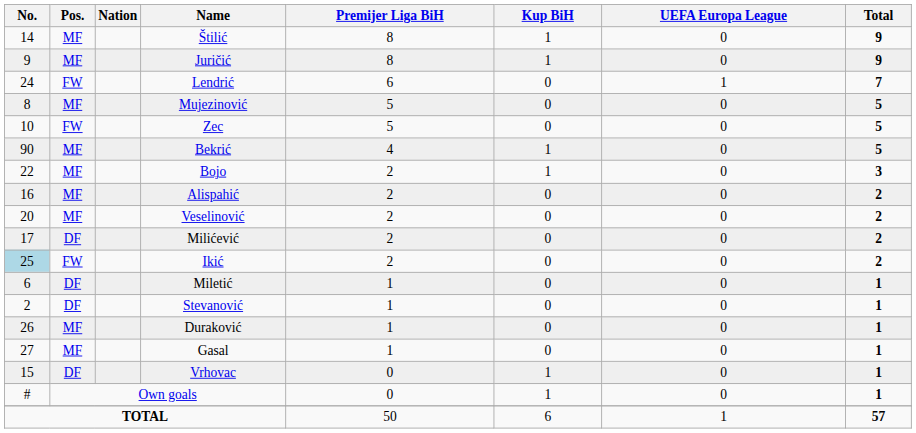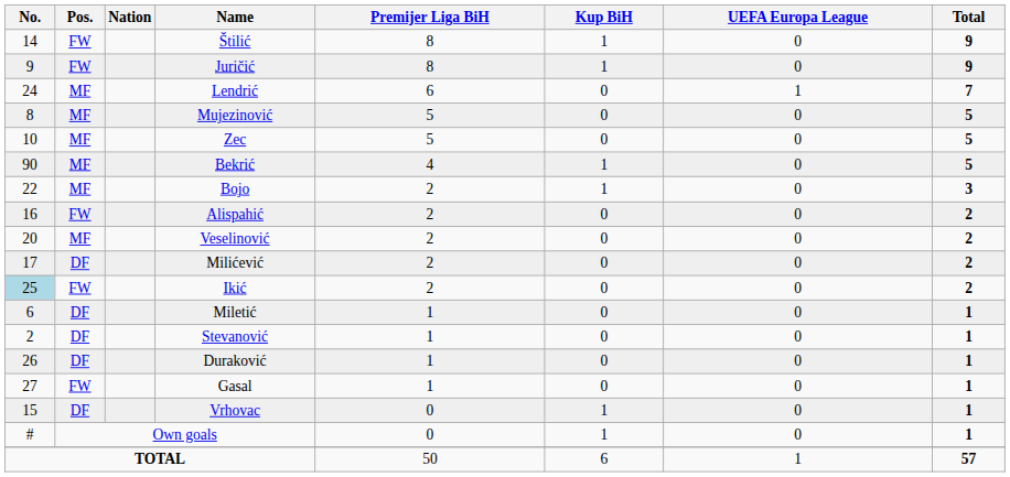 <table class="wikitable sortable" style="font-size: 95%; text-align: center;">
 <tr>
 <th width="5%">No.</th>
 <th width="5%">Pos.</th>
 <th width="5%">Nation</th>
 <th width="16%">Name</th>
 <th><a href='#'>Premijer Liga BiH</a></th>
 <th><a href='#'>Kup BiH</a></th>
 <th><a href='#'>UEFA Europa League</a></th>
 <th>Total</th>
 </tr>
 <tr>
 <td>14</td>
-<td><a href='#'>MF</a></td>
+<td><a href='#'>FW</a></td>
 <td></td>
 <td><a href='#'>Štilić</a></td>
 <td>8 </td>
 <td>1 </td>
 <td>0 </td>
 <td><strong>9</strong> </td>
 </tr>
 <tr bgcolor="#EFEFEF">
 <td>9</td>
-<td><a href='#'>MF</a></td>
+<td><a href='#'>FW</a></td>
 <td></td>
 <td><a href='#'>Juričić</a></td>
 <td>8 </td>
 <td>1 </td>
 <td>0 </td>
 <td><strong>9</strong> </td>
 </tr>
 <tr>
 <td>24</td>
-<td><a href='#'>FW</a></td>
+<td><a href='#'>MF</a></td>
 <td></td>
 <td><a href='#'>Lendrić</a></td>
 <td>6 </td>
 <td>0 </td>
 <td>1 </td>
 <td><strong>7</strong> </td>
 </tr>
 <tr bgcolor="#EFEFEF">
 <td>8</td>
 <td><a href='#'>MF</a></td>
 <td></td>
 <td><a href='#'>Mujezinović</a></td>
 <td>5 </td>
 <td>0 </td>
 <td>0 </td>
 <td><strong>5</strong> </td>
 </tr>
 <tr>
 <td>10</td>
-<td><a href='#'>FW</a></td>
+<td><a href='#'>MF</a></td>
 <td></td>
 <td><a href='#'>Zec</a></td>
 <td>5 </td>
 <td>0 </td>
 <td>0 </td>
 <td><strong>5</strong> </td>
 </tr>
 <tr bgcolor="#EFEFEF">
 <td>90</td>
 <td><a href='#'>MF</a></td>
 <td></td>
 <td><a href='#'>Bekrić</a></td>
 <td>4 </td>
 <td>1 </td>
 <td>0 </td>
 <td><strong>5</strong> </td>
 </tr>
 <tr>
 <td>22</td>
 <td><a href='#'>MF</a></td>
 <td></td>
 <td><a href='#'>Bojo</a></td>
 <td>2 </td>
 <td>1 </td>
 <td>0 </td>
 <td><strong>3</strong> </td>
 </tr>
 <tr bgcolor="#EFEFEF">
 <td>16</td>
-<td><a href='#'>MF</a></td>
+<td><a href='#'>FW</a></td>
 <td></td>
 <td><a href='#'>Alispahić</a></td>
 <td>2 </td>
 <td>0 </td>
 <td>0 </td>
 <td><strong>2</strong> </td>
 </tr>
 <tr>
 <td>20</td>
 <td><a href='#'>MF</a></td>
 <td></td>
 <td><a href='#'>Veselinović</a></td>
 <td>2 </td>
 <td>0 </td>
 <td>0 </td>
 <td><strong>2</strong> </td>
 </tr>
 <tr bgcolor="#EFEFEF">
 <td>17</td>
 <td><a href='#'>DF</a></td>
 <td></td>
 <td>Milićević</td>
 <td>2 </td>
 <td>0 </td>
 <td>0 </td>
 <td><strong>2</strong> </td>
 </tr>
 <tr>
 <td style="background: lightblue;">25</td>
 <td><a href='#'>FW</a></td>
 <td></td>
 <td><a href='#'>Ikić</a></td>
 <td>2 </td>
 <td>0 </td>
 <td>0 </td>
 <td><strong>2</strong> </td>
 </tr>
 <tr bgcolor="#EFEFEF">
 <td>6</td>
 <td><a href='#'>DF</a></td>
 <td></td>
 <td>Miletić</td>
 <td>1 </td>
 <td>0 </td>
 <td>0 </td>
 <td><strong>1</strong> </td>
 </tr>
 <tr>
 <td>2</td>
 <td><a href='#'>DF</a></td>
 <td></td>
 <td><a href='#'>Stevanović</a></td>
 <td>1 </td>
 <td>0 </td>
 <td>0 </td>
 <td><strong>1</strong> </td>
 </tr>
 <tr bgcolor="#EFEFEF">
 <td>26</td>
-<td><a href='#'>MF</a></td>
+<td><a href='#'>DF</a></td>
 <td></td>
 <td>Duraković</td>
 <td>1 </td>
 <td>0 </td>
 <td>0 </td>
 <td><strong>1</strong> </td>
 </tr>
 <tr>
 <td>27</td>
-<td><a href='#'>MF</a></td>
+<td><a href='#'>FW</a></td>
 <td></td>
 <td>Gasal</td>
 <td>1 </td>
 <td>0 </td>
 <td>0 </td>
 <td><strong>1</strong> </td>
 </tr>
 <tr bgcolor="#EFEFEF">
 <td>15</td>
 <td><a href='#'>DF</a></td>
 <td></td>
 <td><a href='#'>Vrhovac</a></td>
 <td>0 </td>
 <td>1 </td>
 <td>0 </td>
 <td><strong>1</strong> </td>
 </tr>
 <tr>
 <td>#</td>
 <td colspan=3><a href='#'>Own goals</a></td>
 <td>0 </td>
 <td>1 </td>
 <td>0 </td>
 <td><strong>1</strong> </td>
 </tr>
 <tr>
 </tr>
 <tr>
 <td colspan=4><strong>TOTAL</strong></td>
 <td>50 </td>
 <td>6 </td>
 <td>1 </td>
 <td><strong>57</strong> </td>
 </tr>
 </table>
